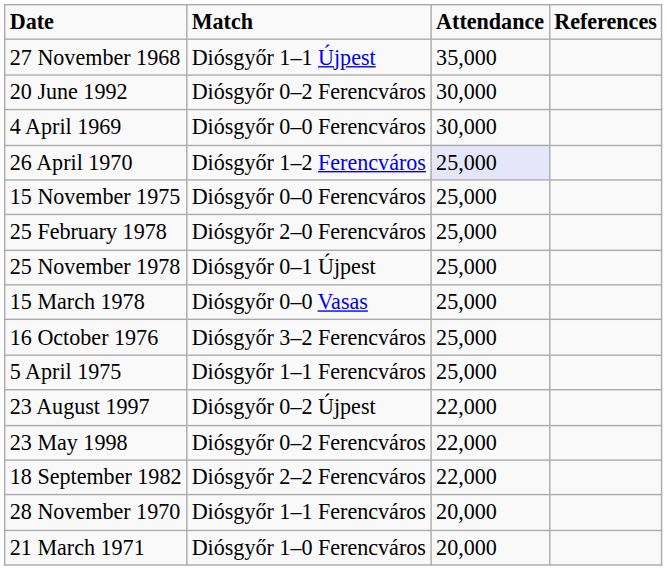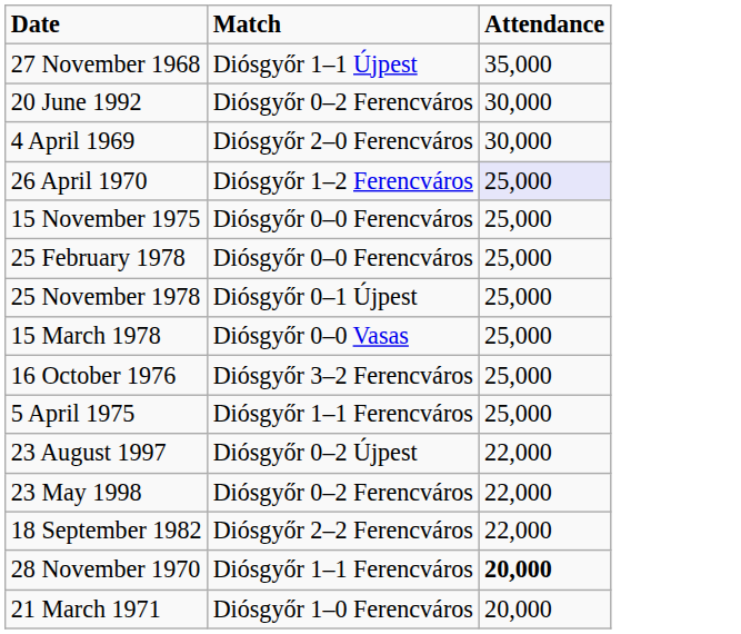 <table class="wikitable">
 <tr>
 <td><strong>Date</strong></td>
 <td><strong>Match</strong></td>
 <td><strong>Attendance</strong></td>
-<td><strong>References</strong></td>
 </tr>
 <tr>
 <td>27 November 1968</td>
 <td>Diósgyőr 1–1 <a href='#'>Újpest</a></td>
 <td>35,000</td>
-<td></td>
 </tr>
 <tr>
 <td>20 June 1992</td>
 <td>Diósgyőr 0–2 Ferencváros</td>
 <td>30,000</td>
-<td></td>
 </tr>
 <tr>
 <td>4 April 1969</td>
-<td>Diósgyőr 0–0 Ferencváros</td>
+<td>Diósgyőr 2–0 Ferencváros</td>
 <td>30,000</td>
-<td></td>
 </tr>
 <tr>
 <td>26 April 1970</td>
 <td>Diósgyőr 1–2 <a href='#'>Ferencváros</a></td>
 <td style="background: lavender;">25,000</td>
-<td></td>
 </tr>
 <tr>
 <td>15 November 1975</td>
 <td>Diósgyőr 0–0 Ferencváros</td>
 <td>25,000</td>
-<td></td>
 </tr>
 <tr>
 <td>25 February 1978</td>
-<td>Diósgyőr 2–0 Ferencváros</td>
+<td>Diósgyőr 0–0 Ferencváros</td>
 <td>25,000</td>
-<td></td>
 </tr>
 <tr>
 <td>25 November 1978</td>
 <td>Diósgyőr 0–1 Újpest</td>
 <td>25,000</td>
-<td></td>
 </tr>
 <tr>
 <td>15 March 1978</td>
 <td>Diósgyőr 0–0 <a href='#'>Vasas</a></td>
 <td>25,000</td>
-<td></td>
 </tr>
 <tr>
 <td>16 October 1976</td>
 <td>Diósgyőr 3–2 Ferencváros</td>
 <td>25,000</td>
-<td></td>
 </tr>
 <tr>
 <td>5 April 1975</td>
 <td>Diósgyőr 1–1 Ferencváros</td>
 <td>25,000</td>
-<td></td>
 </tr>
 <tr>
 <td>23 August 1997</td>
 <td>Diósgyőr 0–2 Újpest</td>
 <td>22,000</td>
-<td></td>
 </tr>
 <tr>
 <td>23 May 1998</td>
 <td>Diósgyőr 0–2 Ferencváros</td>
 <td>22,000</td>
-<td></td>
 </tr>
 <tr>
 <td>18 September 1982</td>
 <td>Diósgyőr 2–2 Ferencváros</td>
 <td>22,000</td>
-<td></td>
 </tr>
 <tr>
 <td>28 November 1970</td>
 <td>Diósgyőr 1–1 Ferencváros</td>
-<td>20,000</td>
-<td></td>
+<td><strong>20,000</strong></td>
 </tr>
 <tr>
 <td>21 March 1971</td>
 <td>Diósgyőr 1–0 Ferencváros</td>
 <td>20,000</td>
-<td></td>
 </tr>
 </table>
